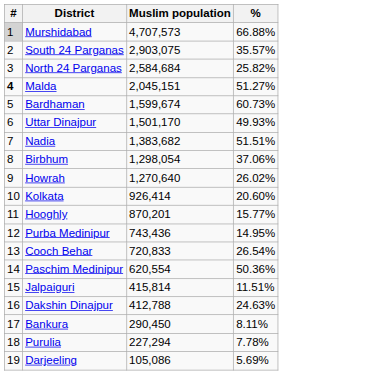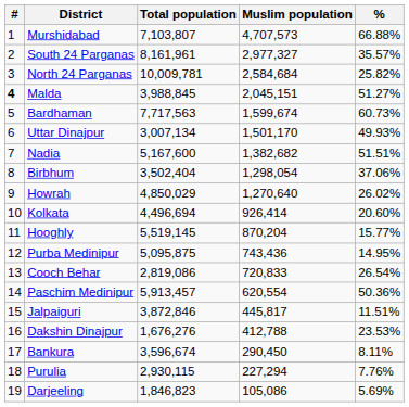 <table class="wikitable sortable">
 <tr>
 <th>#</th>
 <th>District</th>
+<th>Total population</th>
 <th>Muslim population</th>
 <th>%</th>
 </tr>
 <tr>
-<td style="background: lightgrey;">1</td>
+<td>1</td>
 <td><a href='#'>Murshidabad</a></td>
+<td>7,103,807</td>
 <td>4,707,573</td>
 <td>66.88%</td>
 </tr>
 <tr>
 <td>2</td>
 <td><a href='#'>South 24 Parganas</a></td>
-<td>2,903,075</td>
+<td>8,161,961</td>
+<td>2,977,327</td>
 <td>35.57%</td>
 </tr>
 <tr>
 <td>3</td>
 <td><a href='#'>North 24 Parganas</a></td>
+<td>10,009,781</td>
 <td>2,584,684</td>
 <td>25.82%</td>
 </tr>
 <tr>
 <td><strong>4</strong></td>
 <td><a href='#'>Malda</a></td>
+<td>3,988,845</td>
 <td>2,045,151</td>
 <td>51.27%</td>
 </tr>
 <tr>
 <td>5</td>
 <td><a href='#'>Bardhaman</a></td>
+<td>7,717,563</td>
 <td>1,599,674</td>
 <td>60.73%</td>
 </tr>
 <tr>
 <td>6</td>
 <td><a href='#'>Uttar Dinajpur</a></td>
+<td>3,007,134</td>
 <td>1,501,170</td>
 <td>49.93%</td>
 </tr>
 <tr>
 <td>7</td>
 <td><a href='#'>Nadia</a></td>
-<td>1,383,682</td>
+<td>5,167,600</td>
+<td>1,382,682</td>
 <td>51.51%</td>
 </tr>
 <tr>
 <td>8</td>
 <td><a href='#'>Birbhum</a></td>
+<td>3,502,404</td>
 <td>1,298,054</td>
 <td>37.06%</td>
 </tr>
 <tr>
 <td>9</td>
 <td><a href='#'>Howrah</a></td>
+<td>4,850,029</td>
 <td>1,270,640</td>
 <td>26.02%</td>
 </tr>
 <tr>
 <td>10</td>
 <td><a href='#'>Kolkata</a></td>
+<td>4,496,694</td>
 <td>926,414</td>
 <td>20.60%</td>
 </tr>
 <tr>
 <td>11</td>
 <td><a href='#'>Hooghly</a></td>
-<td>870,201</td>
+<td>5,519,145</td>
+<td>870,204</td>
 <td>15.77%</td>
 </tr>
 <tr>
 <td>12</td>
 <td><a href='#'>Purba Medinipur</a></td>
+<td>5,095,875</td>
 <td>743,436</td>
 <td>14.95%</td>
 </tr>
 <tr>
 <td>13</td>
 <td><a href='#'>Cooch Behar</a></td>
+<td>2,819,086</td>
 <td>720,833</td>
 <td>26.54%</td>
 </tr>
 <tr>
 <td>14</td>
 <td><a href='#'>Paschim Medinipur</a></td>
+<td>5,913,457</td>
 <td>620,554</td>
 <td>50.36%</td>
 </tr>
 <tr>
 <td>15</td>
 <td><a href='#'>Jalpaiguri</a></td>
-<td>415,814</td>
+<td>3,872,846</td>
+<td>445,817</td>
 <td>11.51%</td>
 </tr>
 <tr>
 <td>16</td>
 <td><a href='#'>Dakshin Dinajpur</a></td>
+<td>1,676,276</td>
 <td>412,788</td>
-<td>24.63%</td>
+<td>23.53%</td>
 </tr>
 <tr>
 <td>17</td>
 <td><a href='#'>Bankura</a></td>
+<td>3,596,674</td>
 <td>290,450</td>
 <td>8.11%</td>
 </tr>
 <tr>
 <td>18</td>
 <td><a href='#'>Purulia</a></td>
+<td>2,930,115</td>
 <td>227,294</td>
-<td>7.78%</td>
+<td>7.76%</td>
 </tr>
 <tr>
 <td>19</td>
 <td><a href='#'>Darjeeling</a></td>
+<td>1,846,823</td>
 <td>105,086</td>
 <td>5.69%</td>
 </tr>
 </table>
